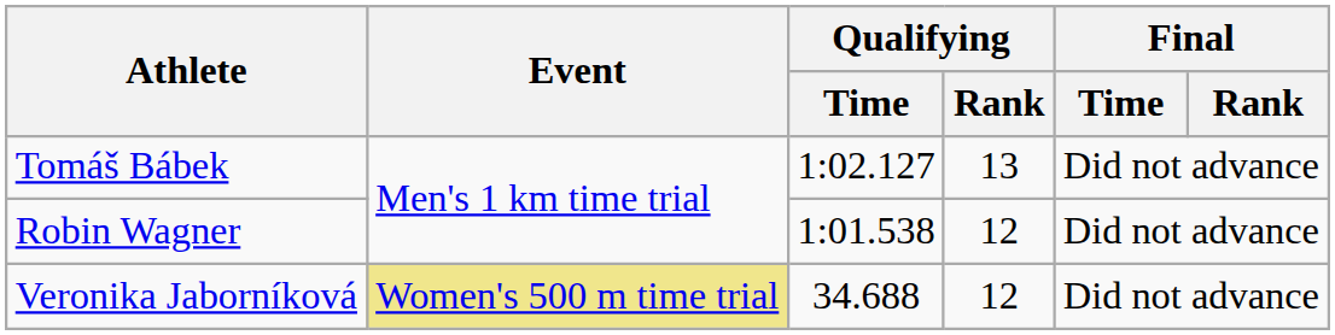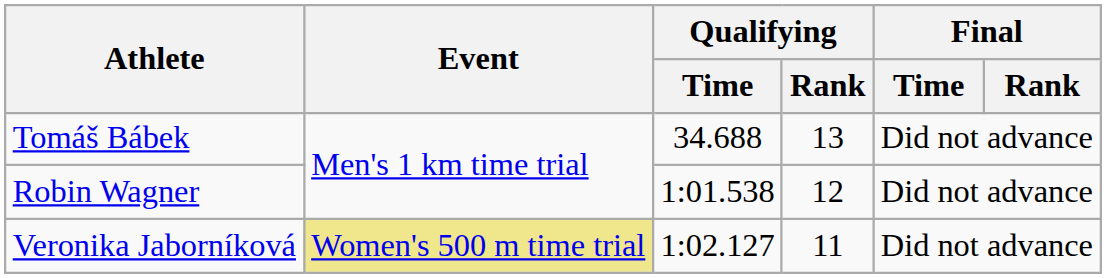 <table class="wikitable" style="font-size:90%">
 <tr>
 <th rowspan=2>Athlete</th>
 <th rowspan=2>Event</th>
 <th colspan=2>Qualifying</th>
 <th colspan=2>Final</th>
 </tr>
 <tr>
 <th>Time</th>
 <th>Rank</th>
 <th>Time</th>
 <th>Rank</th>
 </tr>
 <tr align=center>
 <td align=left><a href='#'>Tomáš Bábek</a></td>
 <td align=left rowspan=2><a href='#'>Men's 1 km time trial</a></td>
-<td>1:02.127</td>
+<td>34.688</td>
 <td>13</td>
 <td colspan=2>Did not advance</td>
 </tr>
 <tr align=center>
 <td align=left><a href='#'>Robin Wagner</a></td>
 <td>1:01.538</td>
 <td>12</td>
 <td colspan=2>Did not advance</td>
 </tr>
 <tr align=center>
 <td align=left><a href='#'>Veronika Jaborníková</a></td>
 <td align=left style="background: khaki;"><a href='#'>Women's 500 m time trial</a></td>
-<td>34.688</td>
-<td>12</td>
+<td>1:02.127</td>
+<td>11</td>
 <td colspan=2>Did not advance</td>
 </tr>
 </table>
